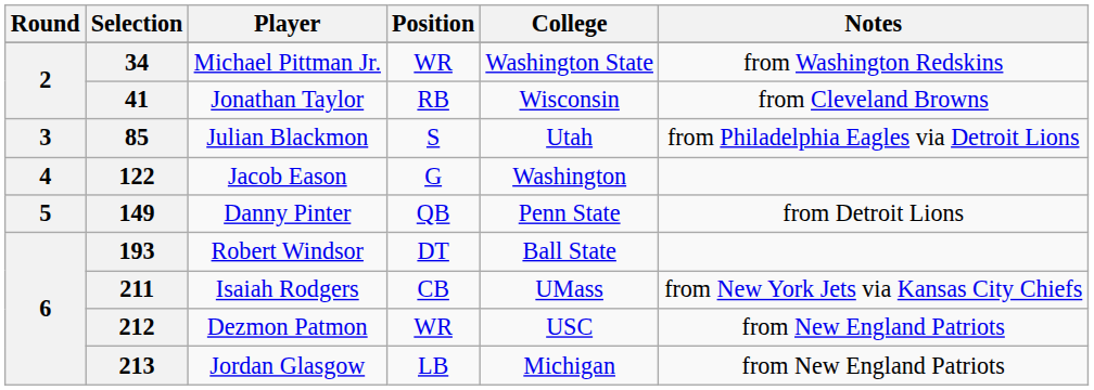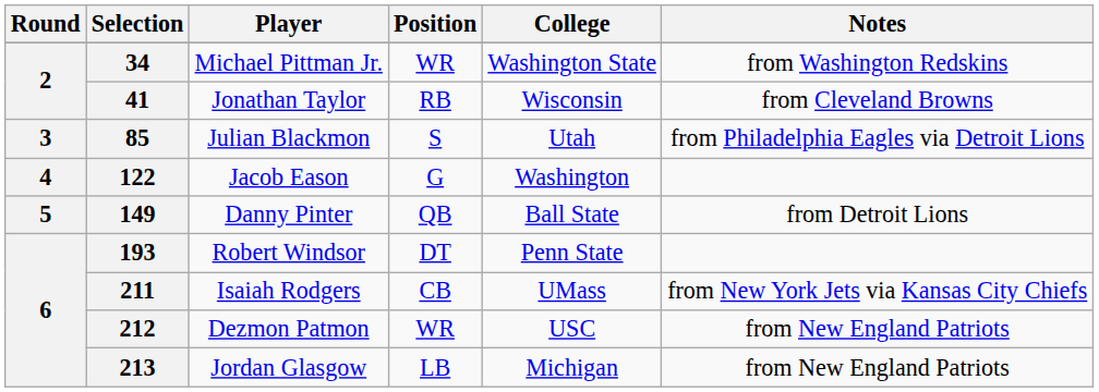 <table class="wikitable" style="text-align:center">
 <tr>
 <th>Round</th>
 <th>Selection</th>
 <th>Player</th>
 <th>Position</th>
 <th>College</th>
 <th>Notes</th>
 </tr>
 <tr>
 </tr>
 <tr>
 <th rowspan=2>2</th>
 <th>34</th>
 <td><a href='#'>Michael Pittman Jr.</a></td>
 <td><a href='#'>WR</a></td>
 <td><a href='#'>Washington State</a></td>
 <td>from <a href='#'>Washington Redskins</a></td>
 </tr>
 <tr>
 <th>41</th>
 <td><a href='#'>Jonathan Taylor</a></td>
 <td><a href='#'>RB</a></td>
 <td><a href='#'>Wisconsin</a></td>
 <td>from <a href='#'>Cleveland Browns</a></td>
 </tr>
 <tr>
 <th>3</th>
 <th>85</th>
 <td><a href='#'>Julian Blackmon</a></td>
 <td><a href='#'>S</a></td>
 <td><a href='#'>Utah</a></td>
 <td>from <a href='#'>Philadelphia Eagles</a> via <a href='#'>Detroit Lions</a></td>
 </tr>
 <tr>
 <th>4</th>
 <th>122</th>
 <td><a href='#'>Jacob Eason</a></td>
 <td><a href='#'>G</a></td>
 <td><a href='#'>Washington</a></td>
 <td></td>
 </tr>
 <tr>
 <th>5</th>
 <th>149</th>
 <td><a href='#'>Danny Pinter</a></td>
 <td><a href='#'>QB</a></td>
-<td><a href='#'>Penn State</a></td>
+<td><a href='#'>Ball State</a></td>
 <td>from Detroit Lions</td>
 </tr>
 <tr>
 <th rowspan=4>6</th>
 <th>193</th>
 <td><a href='#'>Robert Windsor</a></td>
 <td><a href='#'>DT</a></td>
-<td><a href='#'>Ball State</a></td>
+<td><a href='#'>Penn State</a></td>
 <td></td>
 </tr>
 <tr>
 <th>211</th>
 <td><a href='#'>Isaiah Rodgers</a></td>
 <td><a href='#'>CB</a></td>
 <td><a href='#'>UMass</a></td>
 <td>from <a href='#'>New York Jets</a> via <a href='#'>Kansas City Chiefs</a></td>
 </tr>
 <tr>
 <th>212</th>
 <td><a href='#'>Dezmon Patmon</a></td>
 <td><a href='#'>WR</a></td>
 <td><a href='#'>USC</a></td>
 <td>from <a href='#'>New England Patriots</a></td>
 </tr>
 <tr>
 <th>213</th>
 <td><a href='#'>Jordan Glasgow</a></td>
 <td><a href='#'>LB</a></td>
 <td><a href='#'>Michigan</a></td>
 <td>from New England Patriots</td>
 </tr>
 </table>
